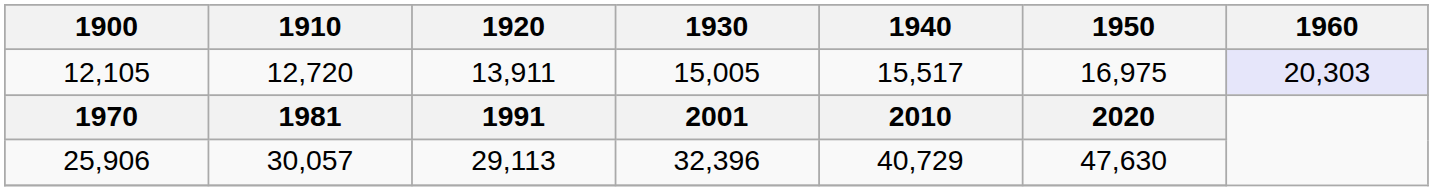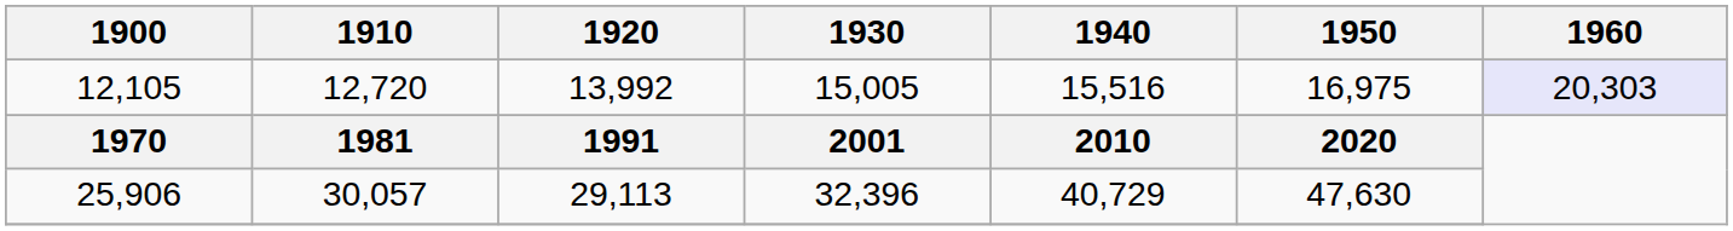 <table class="wikitable">
 <tr>
 <th width="7%">1900</th>
 <th width="7%">1910</th>
 <th width="7%">1920</th>
 <th width="7%">1930</th>
 <th width="7%">1940</th>
 <th width="7%">1950</th>
 <th width="7%">1960</th>
 </tr>
 <tr>
 <td align="center">12,105</td>
 <td align="center">12,720</td>
-<td align="center">13,911</td>
+<td align="center">13,992</td>
 <td align="center">15,005</td>
-<td align="center">15,517</td>
+<td align="center">15,516</td>
 <td align="center">16,975</td>
 <td align="center" style="background: lavender;">20,303</td>
 </tr>
 <tr>
 <th width="7%">1970</th>
 <th width="7%">1981</th>
 <th width="7%">1991</th>
 <th width="7%">2001</th>
 <th width="7%">2010</th>
 <th width="7%">2020</th>
 </tr>
 <tr>
 <td align="center">25,906</td>
 <td align="center">30,057</td>
 <td align="center">29,113</td>
 <td align="center">32,396</td>
 <td align="center">40,729</td>
 <td align="center">47,630</td>
 </tr>
 <tr>
 </tr>
 </table>
